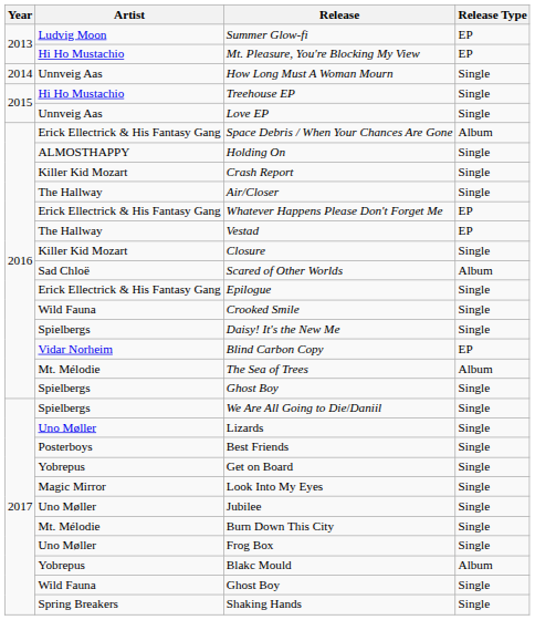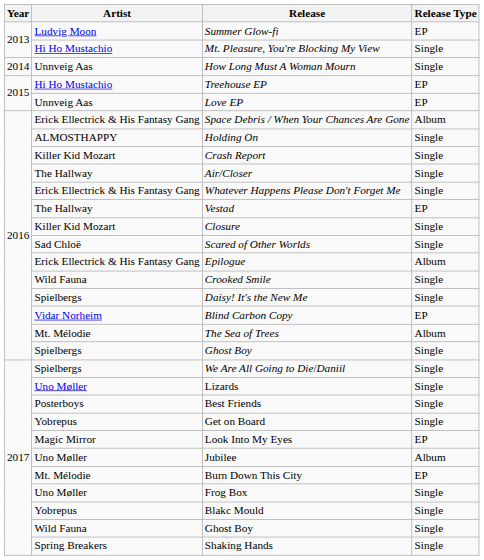 <table class="wikitable">
 <tr>
 <th>Year</th>
 <th>Artist</th>
 <th>Release</th>
 <th>Release Type</th>
 </tr>
 <tr>
 <td rowspan="2">2013</td>
 <td><a href='#'>Ludvig Moon</a></td>
 <td><em>Summer Glow-fi</em></td>
 <td>EP</td>
 </tr>
 <tr>
 <td><a href='#'>Hi Ho Mustachio</a></td>
 <td><em>Mt. Pleasure, You're Blocking My View</em></td>
-<td>EP</td>
+<td>Single</td>
 </tr>
 <tr>
 <td>2014</td>
 <td>Unnveig Aas</td>
 <td><em>How Long Must A Woman Mourn</em></td>
 <td>Single</td>
 </tr>
 <tr>
 <td rowspan="2">2015</td>
 <td><a href='#'>Hi Ho Mustachio</a></td>
 <td><em>Treehouse EP</em></td>
-<td>Single</td>
+<td>EP</td>
 </tr>
 <tr>
 <td>Unnveig Aas</td>
 <td><em>Love EP</em></td>
-<td>Single</td>
+<td>EP</td>
 </tr>
 <tr>
 <td rowspan="14">2016</td>
 <td>Erick Ellectrick & His Fantasy Gang</td>
 <td><em>Space Debris / When Your Chances Are Gone</em></td>
 <td>Album</td>
 </tr>
 <tr>
 <td>ALMOSTHAPPY</td>
 <td><em>Holding On</em></td>
 <td>Single</td>
 </tr>
 <tr>
 <td>Killer Kid Mozart</td>
 <td><em>Crash Report</em></td>
 <td>Single</td>
 </tr>
 <tr>
 <td>The Hallway</td>
 <td><em>Air/Closer</em></td>
 <td>Single</td>
 </tr>
 <tr>
 <td>Erick Ellectrick & His Fantasy Gang</td>
 <td><em>Whatever Happens Please Don't Forget Me</em></td>
-<td>EP</td>
+<td>Single</td>
 </tr>
 <tr>
 <td>The Hallway</td>
 <td><em>Vestad</em></td>
 <td>EP</td>
 </tr>
 <tr>
 <td>Killer Kid Mozart</td>
 <td><em>Closure</em></td>
 <td>Single</td>
 </tr>
 <tr>
 <td>Sad Chloë</td>
 <td><em>Scared of Other Worlds</em></td>
-<td>Album</td>
+<td>Single</td>
 </tr>
 <tr>
 <td>Erick Ellectrick & His Fantasy Gang</td>
 <td><em>Epilogue</em></td>
-<td>Single</td>
+<td>Album</td>
 </tr>
 <tr>
 <td>Wild Fauna</td>
 <td><em>Crooked Smile</em></td>
 <td>Single</td>
 </tr>
 <tr>
 <td>Spielbergs</td>
 <td><em>Daisy! It's the New Me</em></td>
 <td>Single</td>
 </tr>
 <tr>
 <td><a href='#'>Vidar Norheim</a></td>
 <td><em>Blind Carbon Copy</em></td>
 <td>EP</td>
 </tr>
 <tr>
 <td>Mt. Mélodie</td>
 <td><em>The Sea of Trees</em></td>
 <td>Album</td>
 </tr>
 <tr>
 <td>Spielbergs</td>
 <td><em>Ghost Boy</em></td>
 <td>Single</td>
 </tr>
 <tr>
 <td rowspan="11">2017</td>
 <td>Spielbergs</td>
 <td><em>We Are All Going to Die</em>/<em>Daniil</em></td>
 <td>Single</td>
 </tr>
 <tr>
 <td><a href='#'>Uno Møller</a></td>
 <td>Lizards</td>
 <td>Single</td>
 </tr>
 <tr>
 <td>Posterboys</td>
 <td>Best Friends</td>
 <td>Single</td>
 </tr>
 <tr>
 <td>Yobrepus</td>
 <td>Get on Board</td>
 <td>Single</td>
 </tr>
 <tr>
 <td>Magic Mirror</td>
 <td>Look Into My Eyes</td>
-<td>Single</td>
+<td>EP</td>
 </tr>
 <tr>
 <td>Uno Møller</td>
 <td>Jubilee</td>
-<td>Single</td>
+<td>Album</td>
 </tr>
 <tr>
 <td>Mt. Mélodie</td>
 <td>Burn Down This City</td>
-<td>Single</td>
+<td>EP</td>
 </tr>
 <tr>
 <td>Uno Møller</td>
 <td>Frog Box</td>
 <td>Single</td>
 </tr>
 <tr>
 <td>Yobrepus</td>
 <td>Blakc Mould</td>
-<td>Album</td>
+<td>Single</td>
 </tr>
 <tr>
 <td>Wild Fauna</td>
 <td>Ghost Boy</td>
 <td>Single</td>
 </tr>
 <tr>
 <td>Spring Breakers</td>
 <td>Shaking Hands</td>
 <td>Single</td>
 </tr>
 </table>
